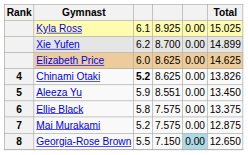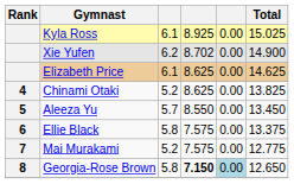 <table class="wikitable sortable" style="text-align:center; font-size:95%">
 <tr>
 <th scope=col>Rank</th>
 <th scope=col>Gymnast</th>
 <th scope=col></th>
 <th scope=col></th>
 <th scope=col></th>
 <th scope=col>Total</th>
 </tr>
 <tr bgcolor=fffcaf>
 <th scope=row style="text-align:center"></th>
 <td align=left><a href='#'>Kyla Ross</a><br></td>
 <td>6.1</td>
 <td>8.925</td>
 <td>0.00</td>
 <td>15.025</td>
 </tr>
 <tr bgcolor=e5e5e5>
 <th scope=row style="text-align:center"></th>
 <td align=left><a href='#'>Xie Yufen</a><br></td>
 <td>6.2</td>
-<td>8.700</td>
+<td>8.702</td>
 <td>0.00</td>
-<td>14.899</td>
+<td>14.900</td>
 </tr>
 <tr bgcolor=eecc99>
 <th scope=row style="text-align:center"></th>
 <td align=left><a href='#'>Elizabeth Price</a><br></td>
-<td>6.0</td>
+<td>6.1</td>
 <td>8.625</td>
 <td>0.00</td>
 <td>14.625</td>
 </tr>
 <tr>
 <th scope=row style="text-align:center">4</th>
 <td align=left><a href='#'>Chinami Otaki</a><br></td>
-<td><strong>5.2</strong></td>
+<td>5.2</td>
 <td>8.625</td>
 <td>0.00</td>
-<td>13.826</td>
+<td>13.825</td>
 </tr>
 <tr>
 <th scope=row style="text-align:center">5</th>
 <td align=left><a href='#'>Aleeza Yu</a><br></td>
-<td>5.9</td>
-<td>8.551</td>
+<td>5.7</td>
+<td>8.550</td>
 <td>0.00</td>
 <td>13.450</td>
 </tr>
 <tr>
 <th scope=row style="text-align:center">6</th>
 <td align=left><a href='#'>Ellie Black</a><br></td>
 <td>5.8</td>
 <td>7.575</td>
 <td>0.00</td>
 <td>13.375</td>
 </tr>
 <tr>
 <th scope=row style="text-align:center">7</th>
 <td align=left><a href='#'>Mai Murakami</a><br></td>
 <td>5.2</td>
 <td>7.575</td>
 <td>0.00</td>
-<td>12.875</td>
+<td>12.775</td>
 </tr>
 <tr>
 <th scope=row style="text-align:center">8</th>
 <td align=left><a href='#'>Georgia-Rose Brown</a><br></td>
-<td>5.5</td>
-<td>7.150</td>
+<td>5.8</td>
+<td><strong>7.150</strong></td>
 <td style="background: lightblue;">0.00</td>
 <td>12.650</td>
 </tr>
 <tr>
 </tr>
 </table>
